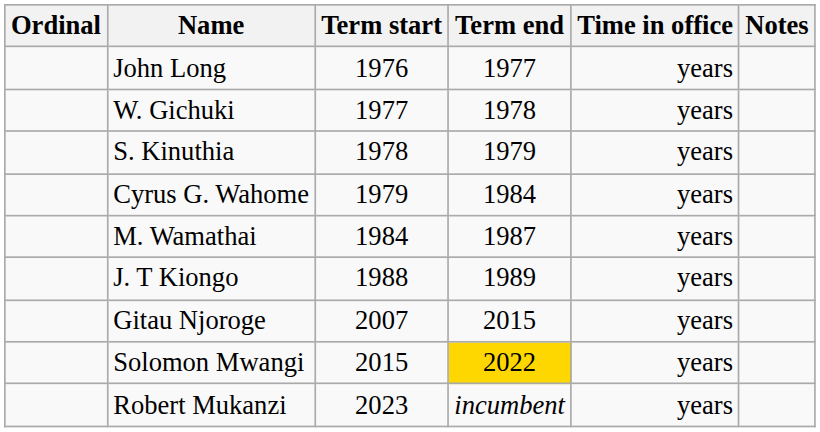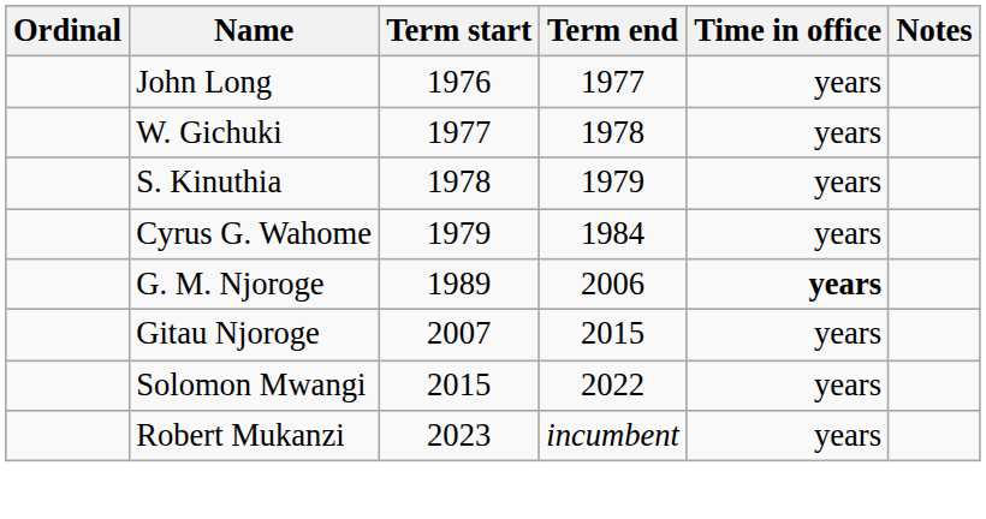 <table class="wikitable sortable">
 <tr>
 <th>Ordinal</th>
 <th>Name</th>
 <th>Term start</th>
 <th>Term end</th>
 <th>Time in office</th>
 <th>Notes</th>
 </tr>
 <tr>
 <td align=center></td>
 <td>John Long</td>
 <td align=center>1976</td>
 <td align=center>1977</td>
 <td align=right> years</td>
 <td></td>
 </tr>
 <tr>
 <td align=center></td>
 <td>W. Gichuki</td>
 <td align=center>1977</td>
 <td align=center>1978</td>
 <td align=right> years</td>
 <td></td>
 </tr>
 <tr>
 <td align=center></td>
 <td>S. Kinuthia</td>
 <td align=center>1978</td>
 <td align=center>1979</td>
 <td align=right> years</td>
 <td></td>
 </tr>
 <tr>
 <td align=center></td>
 <td>Cyrus G. Wahome</td>
 <td align=center>1979</td>
 <td align=center>1984</td>
 <td align=right> years</td>
 <td></td>
 </tr>
 <tr>
 <td align=center></td>
-<td>M. Wamathai</td>
-<td align=center>1984</td>
-<td align=center>1987</td>
-<td align=right> years</td>
-<td></td>
-</tr>
-<tr>
-<td align=center></td>
-<td>J. T Kiongo</td>
-<td align=center>1988</td>
+<td>G. M. Njoroge</td>
 <td align=center>1989</td>
-<td align=right> years</td>
+<td align=center>2006</td>
+<td align=right><strong> years</strong></td>
 <td></td>
 </tr>
 <tr>
 <td align=center></td>
 <td>Gitau Njoroge</td>
 <td align=center>2007</td>
 <td align=center>2015</td>
 <td align=right> years</td>
 <td></td>
 </tr>
 <tr>
 <td align=center></td>
 <td>Solomon Mwangi</td>
 <td align=center>2015</td>
-<td align=center style="background: gold;">2022</td>
+<td align=center>2022</td>
 <td align=right> years</td>
 <td></td>
 </tr>
 <tr>
 <td align=center></td>
 <td>Robert Mukanzi</td>
 <td align=center>2023</td>
 <td align=center><em>incumbent</em></td>
 <td align=right> years</td>
 <td></td>
 </tr>
 </table>
